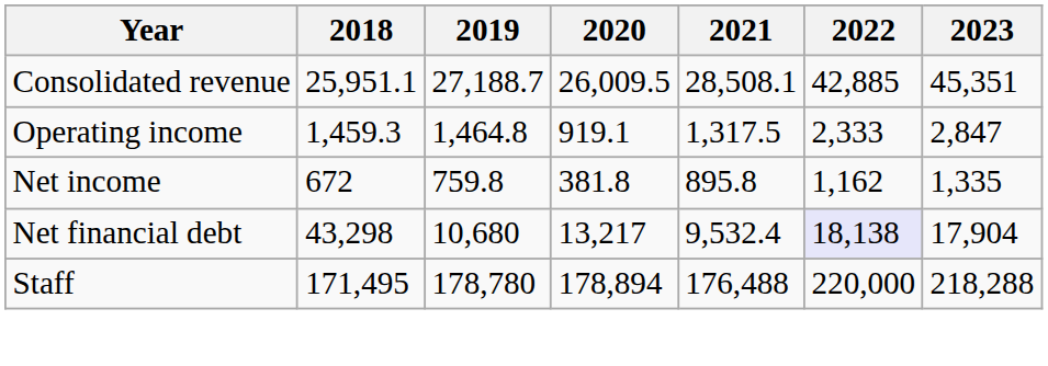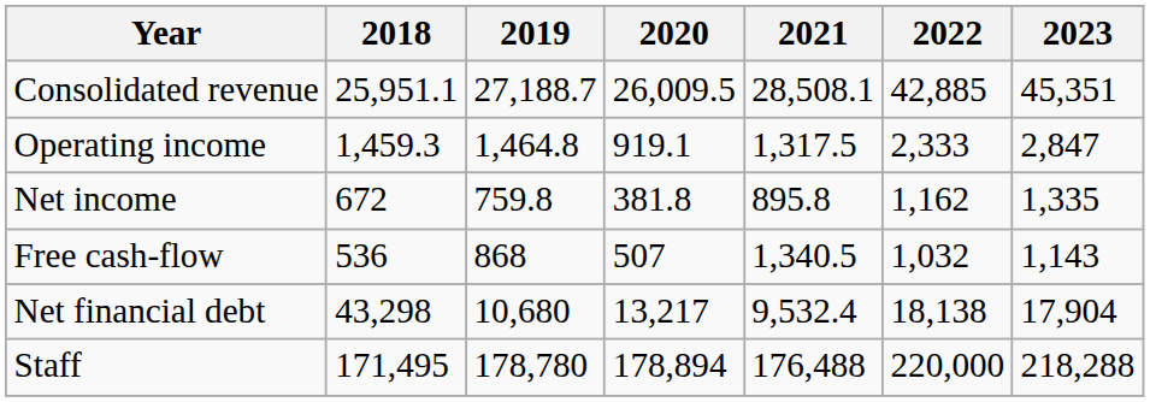 <table class="wikitable">
 <tr>
 <th>Year</th>
 <th>2018</th>
 <th>2019</th>
 <th>2020</th>
 <th>2021</th>
 <th>2022</th>
 <th>2023</th>
 </tr>
 <tr>
 <td>Consolidated revenue</td>
 <td>25,951.1</td>
 <td>27,188.7</td>
 <td>26,009.5</td>
 <td>28,508.1</td>
 <td>42,885</td>
 <td>45,351</td>
 </tr>
 <tr>
 <td>Operating income</td>
 <td>1,459.3</td>
 <td>1,464.8</td>
 <td>919.1</td>
 <td>1,317.5</td>
 <td>2,333</td>
 <td>2,847</td>
 </tr>
 <tr>
 <td>Net income</td>
 <td>672</td>
 <td>759.8</td>
 <td>381.8</td>
 <td>895.8</td>
 <td>1,162</td>
 <td>1,335</td>
 </tr>
 <tr>
+<td>Free cash-flow</td>
+<td>536</td>
+<td>868</td>
+<td>507</td>
+<td>1,340.5</td>
+<td>1,032</td>
+<td>1,143</td>
+</tr>
+<tr>
 <td>Net financial debt</td>
 <td>43,298</td>
 <td>10,680</td>
 <td>13,217</td>
 <td>9,532.4</td>
-<td style="background: lavender;">18,138</td>
+<td>18,138</td>
 <td>17,904</td>
 </tr>
 <tr>
 <td>Staff</td>
 <td>171,495</td>
 <td>178,780</td>
 <td>178,894</td>
 <td>176,488</td>
 <td>220,000</td>
 <td>218,288</td>
 </tr>
 </table>
